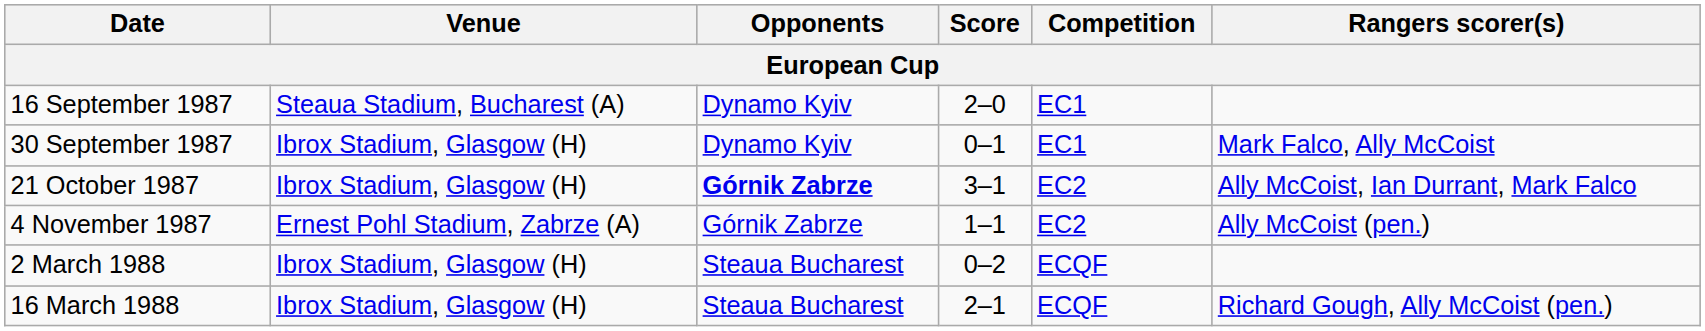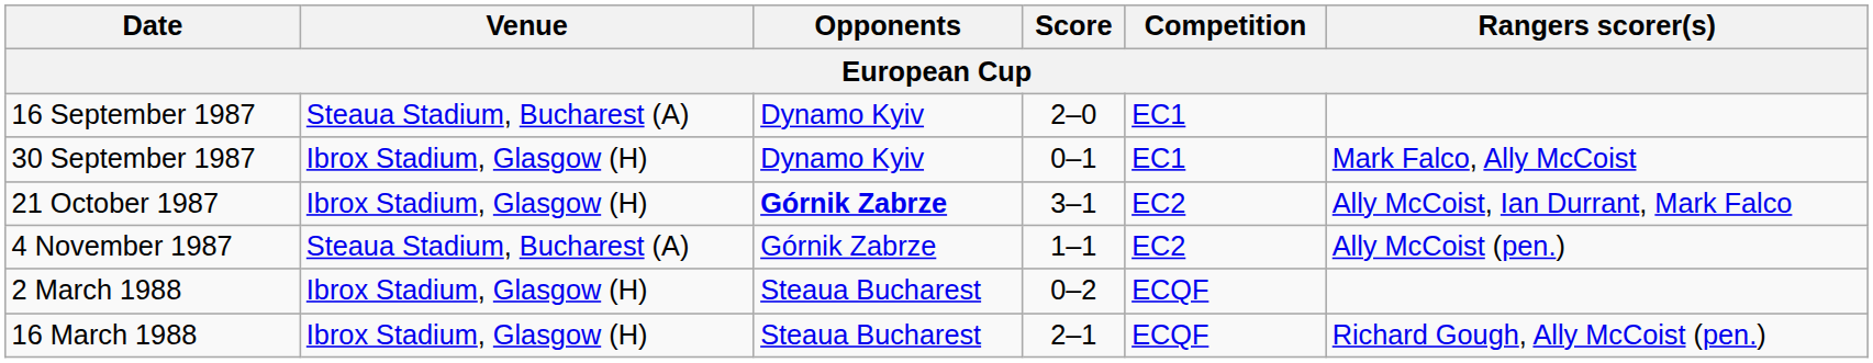 <table class="wikitable" width=85%>
 <tr>
 <th>Date</th>
 <th>Venue</th>
 <th>Opponents</th>
 <th>Score</th>
 <th>Competition</th>
 <th>Rangers scorer(s)</th>
 </tr>
 <tr>
 <th colspan=7>European Cup</th>
 </tr>
 <tr>
 <td>16 September 1987</td>
 <td><a href='#'>Steaua Stadium</a>, <a href='#'>Bucharest</a> (A)</td>
 <td><a href='#'>Dynamo Kyiv</a></td>
 <td align=center>2–0</td>
 <td><a href='#'>EC1</a></td>
 <td></td>
 </tr>
 <tr>
 <td>30 September 1987</td>
 <td><a href='#'>Ibrox Stadium</a>, <a href='#'>Glasgow</a> (H)</td>
 <td><a href='#'>Dynamo Kyiv</a></td>
 <td align=center>0–1</td>
 <td><a href='#'>EC1</a></td>
 <td><a href='#'>Mark Falco</a>, <a href='#'>Ally McCoist</a></td>
 </tr>
 <tr>
 <td>21 October 1987</td>
 <td><a href='#'>Ibrox Stadium</a>, <a href='#'>Glasgow</a> (H)</td>
 <td><strong><a href='#'>Górnik Zabrze</a></strong></td>
 <td align=center>3–1</td>
 <td><a href='#'>EC2</a></td>
 <td><a href='#'>Ally McCoist</a>, <a href='#'>Ian Durrant</a>, <a href='#'>Mark Falco</a></td>
 </tr>
 <tr>
 <td>4 November 1987</td>
-<td><a href='#'>Ernest Pohl Stadium</a>, <a href='#'>Zabrze</a> (A)</td>
+<td><a href='#'>Steaua Stadium</a>, <a href='#'>Bucharest</a> (A)</td>
 <td><a href='#'>Górnik Zabrze</a></td>
 <td align=center>1–1</td>
 <td><a href='#'>EC2</a></td>
 <td><a href='#'>Ally McCoist</a> (<a href='#'>pen.</a>)</td>
 </tr>
 <tr>
 <td>2 March 1988</td>
 <td><a href='#'>Ibrox Stadium</a>, <a href='#'>Glasgow</a> (H)</td>
 <td><a href='#'>Steaua Bucharest</a></td>
 <td align=center>0–2</td>
 <td><a href='#'>ECQF</a></td>
 <td></td>
 </tr>
 <tr>
 <td>16 March 1988</td>
 <td><a href='#'>Ibrox Stadium</a>, <a href='#'>Glasgow</a> (H)</td>
 <td><a href='#'>Steaua Bucharest</a></td>
 <td align=center>2–1</td>
 <td><a href='#'>ECQF</a></td>
 <td><a href='#'>Richard Gough</a>, <a href='#'>Ally McCoist</a> (<a href='#'>pen.</a>)</td>
 </tr>
 </table>
